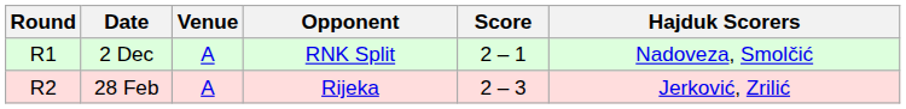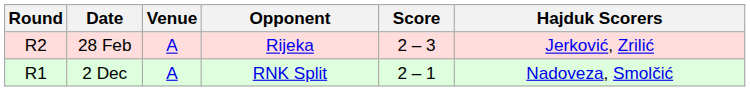 <table class="wikitable sortable" style="text-align: center; font-size:95%;">
 <tr>
 <th width="30">Round</th>
 <th width="60">Date</th>
 <th width="20">Venue</th>
 <th width="150">Opponent</th>
 <th width="60">Score</th>
 <th width="250">Hajduk Scorers</th>
 </tr>
+<tr bgcolor="#ffdddd">
+<td>R2</td>
+<td>28 Feb</td>
+<td><a href='#'>A</a></td>
+<td><a href='#'>Rijeka</a></td>
+<td>2 – 3</td>
+<td><a href='#'>Jerković</a>, <a href='#'>Zrilić</a></td>
+</tr>
 <tr bgcolor="#ddffdd">
 <td>R1</td>
 <td>2 Dec</td>
 <td><a href='#'>A</a></td>
 <td><a href='#'>RNK Split</a></td>
 <td>2 – 1</td>
 <td><a href='#'>Nadoveza</a>, <a href='#'>Smolčić</a></td>
 </tr>
-<tr bgcolor="#ffdddd">
-<td>R2</td>
-<td>28 Feb</td>
-<td><a href='#'>A</a></td>
-<td><a href='#'>Rijeka</a></td>
-<td>2 – 3</td>
-<td><a href='#'>Jerković</a>, <a href='#'>Zrilić</a></td>
-</tr>
 </table>
